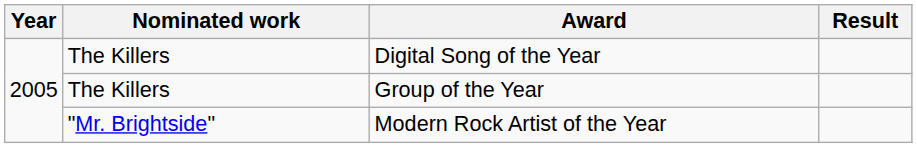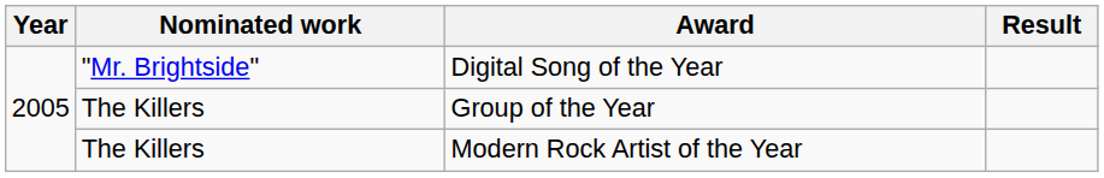 <table class="wikitable">
 <tr>
 <th>Year</th>
 <th width="220">Nominated work</th>
 <th width="325">Award</th>
 <th width="62">Result</th>
 </tr>
 <tr>
 <td rowspan="3">2005</td>
-<td>The Killers</td>
+<td>"<a href='#'>Mr. Brightside</a>"</td>
 <td>Digital Song of the Year</td>
 <td></td>
 </tr>
 <tr>
 <td>The Killers</td>
 <td>Group of the Year</td>
 <td></td>
 </tr>
 <tr>
-<td>"<a href='#'>Mr. Brightside</a>"</td>
+<td>The Killers</td>
 <td>Modern Rock Artist of the Year</td>
 <td></td>
 </tr>
 </table>
